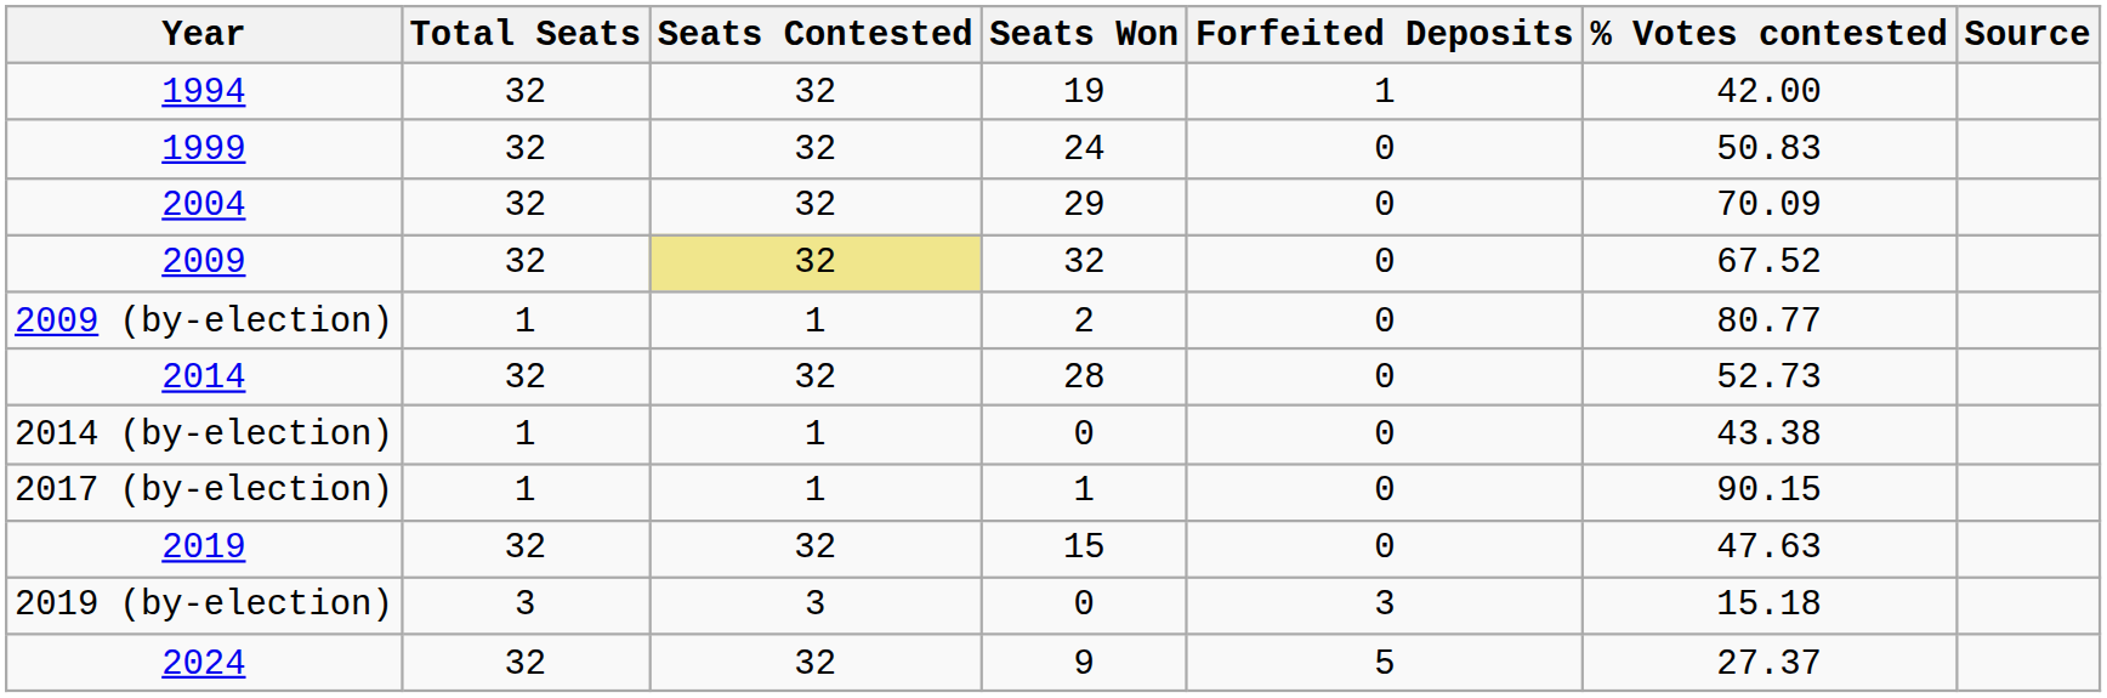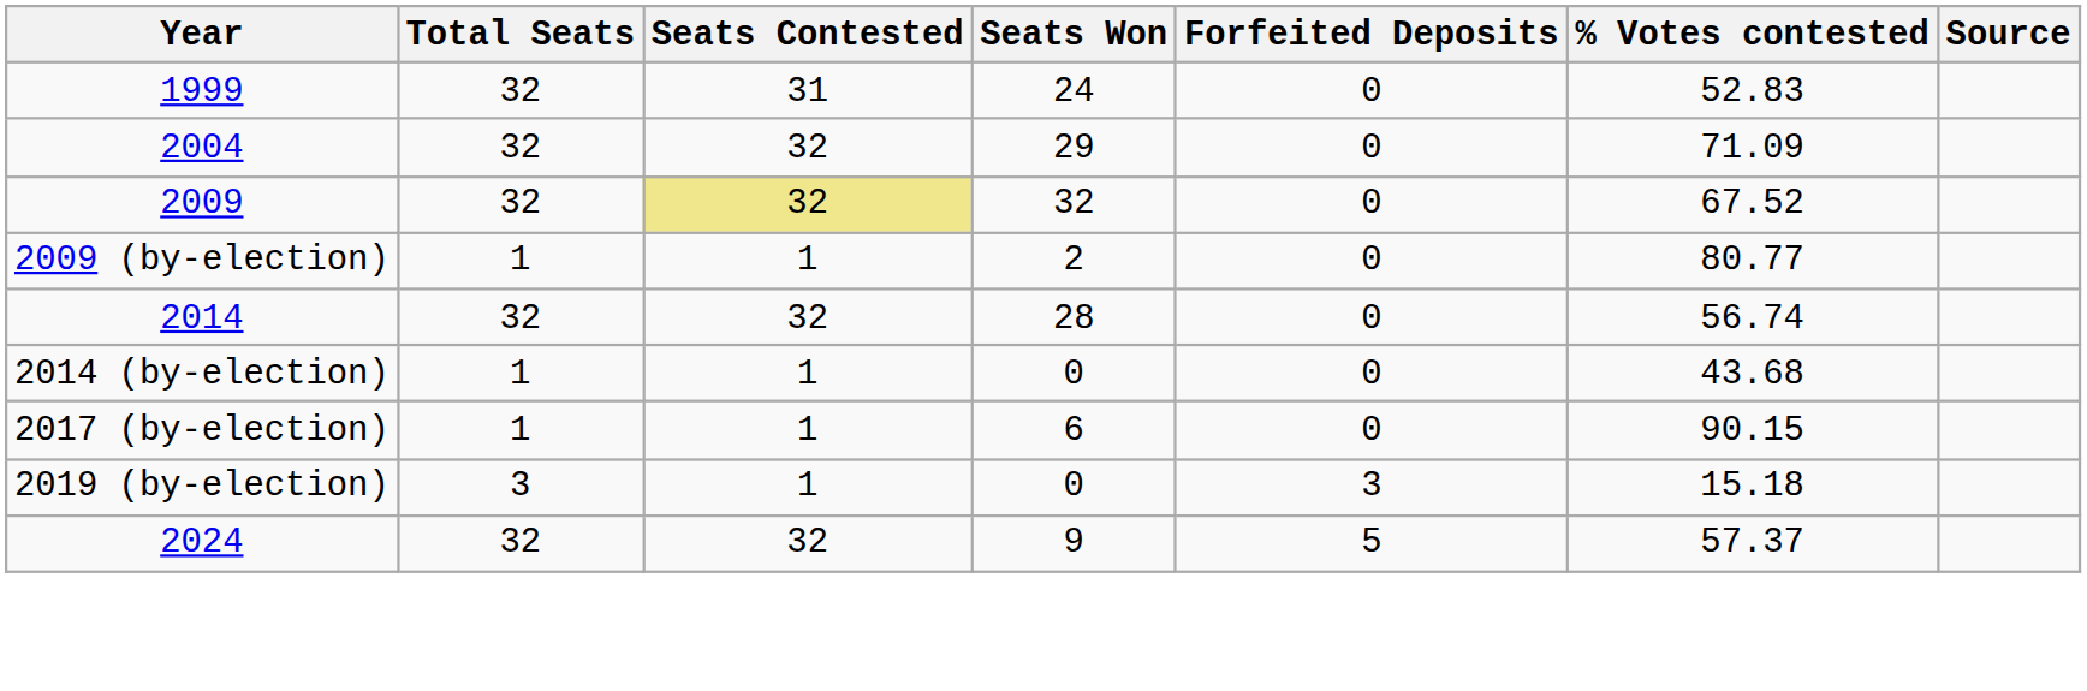 <table class="wikitable sortable" style="text-align:center;">
 <tr>
 <th>Year</th>
 <th>Total Seats</th>
 <th>Seats Contested</th>
 <th>Seats Won</th>
 <th>Forfeited Deposits</th>
 <th>% Votes contested</th>
 <th>Source</th>
 </tr>
 <tr>
-<td><a href='#'>1994</a></td>
-<td>32</td>
-<td>32</td>
-<td>19</td>
-<td>1</td>
-<td>42.00</td>
-<td></td>
-</tr>
-<tr>
 <td><a href='#'>1999</a></td>
 <td>32</td>
-<td>32</td>
+<td>31</td>
 <td>24</td>
 <td>0</td>
-<td>50.83</td>
+<td>52.83</td>
 <td></td>
 </tr>
 <tr>
 <td><a href='#'>2004</a></td>
 <td>32</td>
 <td>32</td>
 <td>29</td>
 <td>0</td>
-<td>70.09</td>
+<td>71.09</td>
 <td></td>
 </tr>
 <tr>
 <td><a href='#'>2009</a></td>
 <td>32</td>
 <td style="background: khaki;">32</td>
 <td>32</td>
 <td>0</td>
 <td>67.52</td>
 <td></td>
 </tr>
 <tr>
 <td><a href='#'>2009</a> (by-election)</td>
 <td>1</td>
 <td>1</td>
 <td>2</td>
 <td>0</td>
 <td>80.77</td>
 <td></td>
 </tr>
 <tr>
 <td><a href='#'>2014</a></td>
 <td>32</td>
 <td>32</td>
 <td>28</td>
 <td>0</td>
-<td>52.73</td>
+<td>56.74</td>
 <td></td>
 </tr>
 <tr>
 <td>2014 (by-election)</td>
 <td>1</td>
 <td>1</td>
 <td>0</td>
 <td>0</td>
-<td>43.38</td>
+<td>43.68</td>
 <td></td>
 </tr>
 <tr>
 <td>2017 (by-election)</td>
 <td>1</td>
 <td>1</td>
-<td>1</td>
+<td>6</td>
 <td>0</td>
 <td>90.15</td>
 <td></td>
 </tr>
 <tr>
-<td><a href='#'>2019</a></td>
-<td>32</td>
-<td>32</td>
-<td>15</td>
-<td>0</td>
-<td>47.63</td>
-<td></td>
-</tr>
-<tr>
 <td>2019 (by-election)</td>
 <td>3</td>
-<td>3</td>
+<td>1</td>
 <td>0</td>
 <td>3</td>
 <td>15.18</td>
 <td></td>
 </tr>
 <tr>
 <td><a href='#'>2024</a></td>
 <td>32</td>
 <td>32</td>
 <td>9</td>
 <td>5</td>
-<td>27.37</td>
+<td>57.37</td>
 <td></td>
 </tr>
 </table>
